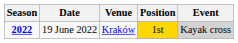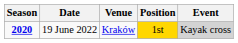 <table class="wikitable" style="text-align:center; font-size:95%;">
 <tr>
 <th>Season</th>
 <th>Date</th>
 <th>Venue</th>
 <th>Position</th>
 <th>Event</th>
 </tr>
 <tr>
-<td><strong><a href='#'>2022</a></strong></td>
+<td><strong><a href='#'>2020</a></strong></td>
 <td align=right>19 June 2022</td>
 <td align=left><a href='#'>Kraków</a></td>
 <td bgcolor=gold>1st</td>
 <td style="background: lightgrey;">Kayak cross</td>
 </tr>
 </table>
